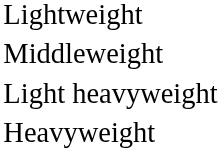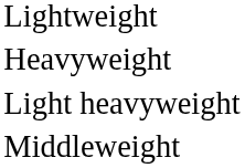 <table>
 <tr>
 <td>Lightweight<br></td>
 <td></td>
 <td></td>
 <td></td>
 </tr>
 <tr>
-<td>Middleweight<br></td>
+<td>Heavyweight<br></td>
 <td></td>
 <td></td>
 <td></td>
 </tr>
 <tr>
 <td>Light heavyweight<br></td>
 <td></td>
 <td></td>
 <td></td>
 </tr>
 <tr>
-<td>Heavyweight<br></td>
+<td>Middleweight<br></td>
 <td></td>
 <td></td>
 <td></td>
 </tr>
 </table>
